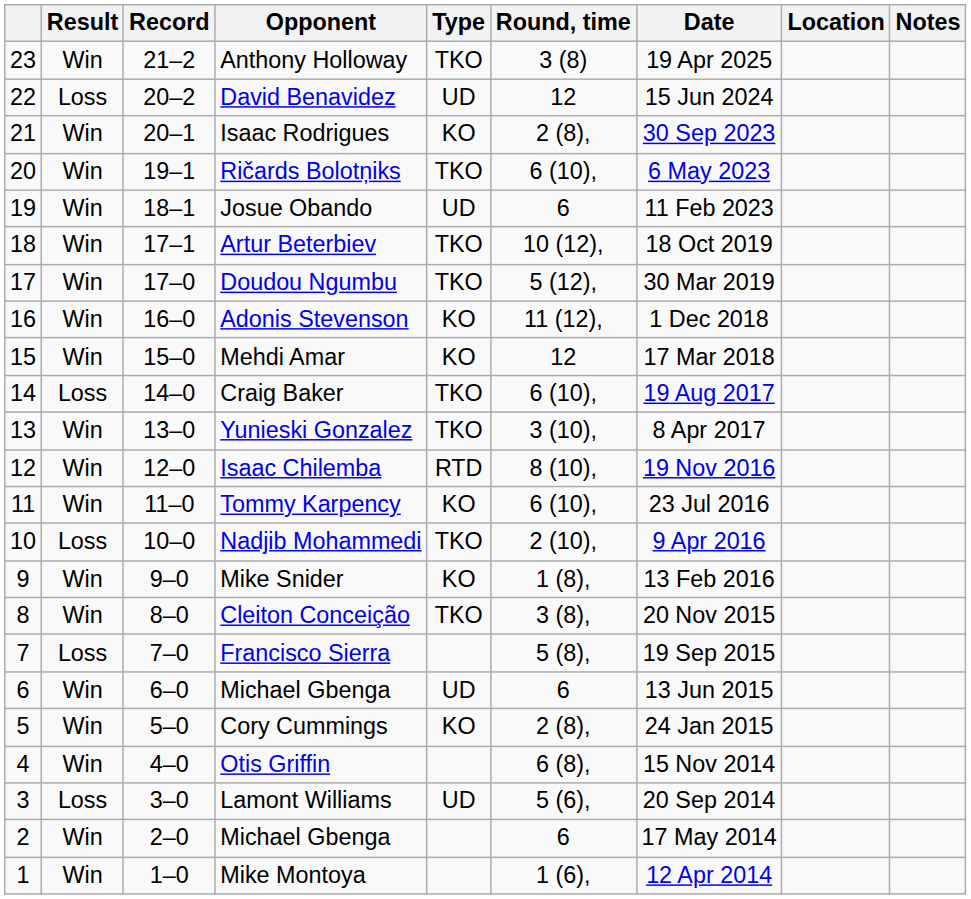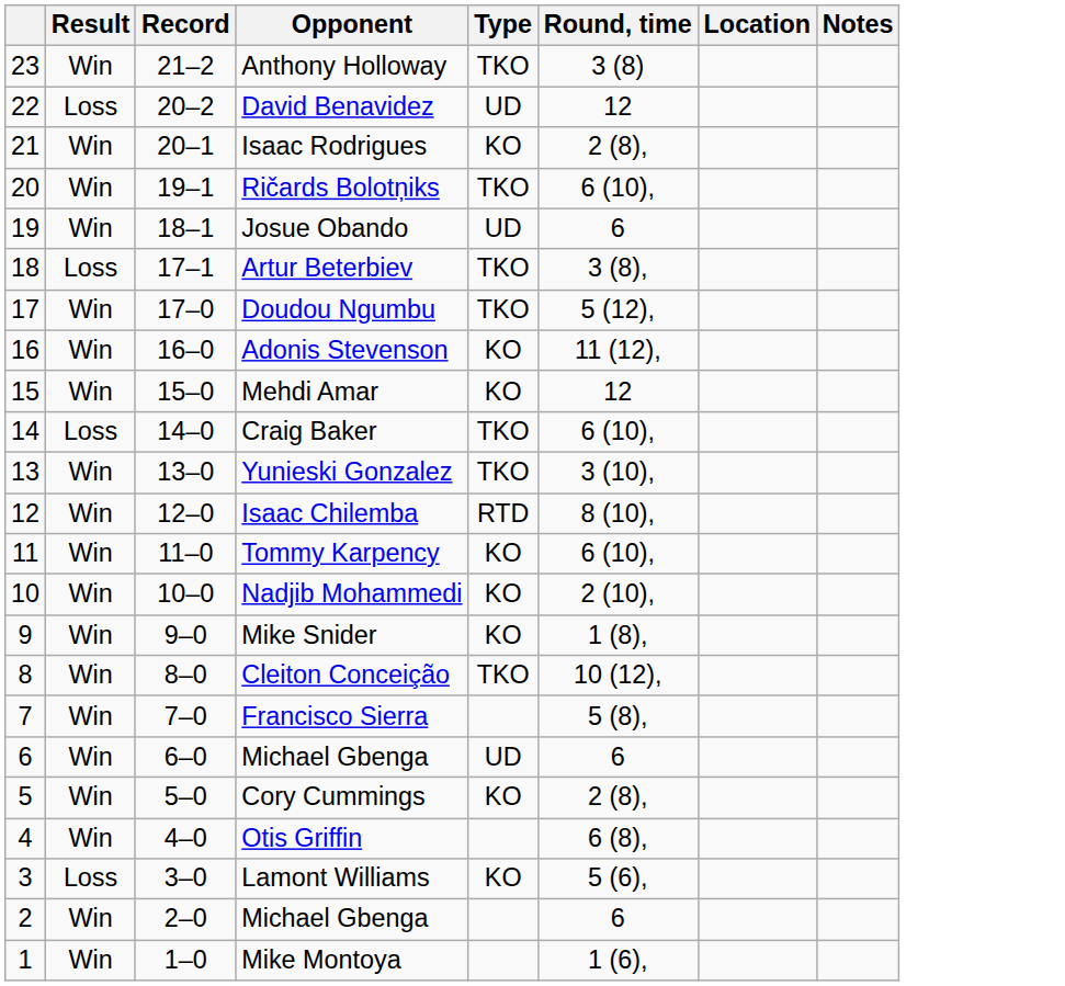 <table class="wikitable" style="text-align:center">
 <tr>
 <th></th>
 <th>Result</th>
 <th>Record</th>
 <th>Opponent</th>
 <th>Type</th>
 <th>Round, time</th>
-<th>Date</th>
 <th>Location</th>
 <th>Notes</th>
 </tr>
 <tr>
 <td>23</td>
 <td>Win</td>
 <td>21–2</td>
 <td style="text-align:left;">Anthony Holloway</td>
 <td>TKO</td>
 <td>3 (8) </td>
-<td>19 Apr 2025</td>
 <td style="text-align:left;"></td>
 <td></td>
 </tr>
 <tr>
 <td>22</td>
 <td>Loss</td>
 <td>20–2</td>
 <td style="text-align:left;"><a href='#'>David Benavidez</a></td>
 <td>UD</td>
 <td>12</td>
-<td>15 Jun 2024</td>
 <td style="text-align:left;"></td>
 <td style="text-align:left;"></td>
 </tr>
 <tr>
 <td>21</td>
 <td>Win</td>
 <td>20–1</td>
 <td style="text-align:left;">Isaac Rodrigues</td>
 <td>KO</td>
 <td>2 (8), </td>
-<td><a href='#'>30 Sep 2023</a></td>
 <td style="text-align:left;"></td>
 <td></td>
 </tr>
 <tr>
 <td>20</td>
 <td>Win</td>
 <td>19–1</td>
 <td style="text-align:left;"><a href='#'>Ričards Bolotņiks</a></td>
 <td>TKO</td>
 <td>6 (10), </td>
-<td><a href='#'>6 May 2023</a></td>
 <td style="text-align:left;"></td>
 <td></td>
 </tr>
 <tr>
 <td>19</td>
 <td>Win</td>
 <td>18–1</td>
 <td style="text-align:left;">Josue Obando</td>
 <td>UD</td>
 <td>6</td>
-<td>11 Feb 2023</td>
 <td style="text-align:left;"></td>
 <td></td>
 </tr>
 <tr>
 <td>18</td>
-<td>Win</td>
+<td>Loss</td>
 <td>17–1</td>
 <td style="text-align:left;"><a href='#'>Artur Beterbiev</a></td>
 <td>TKO</td>
-<td>10 (12), </td>
-<td>18 Oct 2019</td>
+<td>3 (8), </td>
 <td style="text-align:left;"></td>
 <td style="text-align:left;"></td>
 </tr>
 <tr>
 <td>17</td>
 <td>Win</td>
 <td>17–0</td>
 <td style="text-align:left;"><a href='#'>Doudou Ngumbu</a></td>
 <td>TKO</td>
 <td>5 (12), </td>
-<td>30 Mar 2019</td>
 <td style="text-align:left;"></td>
 <td style="text-align:left;"></td>
 </tr>
 <tr>
 <td>16</td>
 <td>Win</td>
 <td>16–0</td>
 <td style="text-align:left;"><a href='#'>Adonis Stevenson</a></td>
 <td>KO</td>
 <td>11 (12), </td>
-<td>1 Dec 2018</td>
 <td style="text-align:left;"></td>
 <td style="text-align:left;"></td>
 </tr>
 <tr>
 <td>15</td>
 <td>Win</td>
 <td>15–0</td>
 <td style="text-align:left;">Mehdi Amar</td>
 <td>KO</td>
 <td>12</td>
-<td>17 Mar 2018</td>
 <td style="text-align:left;"></td>
 <td style="text-align:left;"></td>
 </tr>
 <tr>
 <td>14</td>
 <td>Loss</td>
 <td>14–0</td>
 <td style="text-align:left;">Craig Baker</td>
 <td>TKO</td>
 <td>6 (10), </td>
-<td><a href='#'>19 Aug 2017</a></td>
 <td style="text-align:left;"></td>
 <td style="text-align:left;"></td>
 </tr>
 <tr>
 <td>13</td>
 <td>Win</td>
 <td>13–0</td>
 <td style="text-align:left;"><a href='#'>Yunieski Gonzalez</a></td>
 <td>TKO</td>
 <td>3 (10), </td>
-<td>8 Apr 2017</td>
 <td style="text-align:left;"></td>
 <td style="text-align:left;"></td>
 </tr>
 <tr>
 <td>12</td>
 <td>Win</td>
 <td>12–0</td>
 <td style="text-align:left;"><a href='#'>Isaac Chilemba</a></td>
 <td>RTD</td>
 <td>8 (10), </td>
-<td><a href='#'>19 Nov 2016</a></td>
 <td style="text-align:left;"></td>
 <td style="text-align:left;"></td>
 </tr>
 <tr>
 <td>11</td>
 <td>Win</td>
 <td>11–0</td>
 <td style="text-align:left;"><a href='#'>Tommy Karpency</a></td>
 <td>KO</td>
 <td>6 (10), </td>
-<td>23 Jul 2016</td>
 <td style="text-align:left;"></td>
 <td style="text-align:left;"></td>
 </tr>
 <tr>
 <td>10</td>
-<td>Loss</td>
+<td>Win</td>
 <td>10–0</td>
 <td style="text-align:left;"><a href='#'>Nadjib Mohammedi</a></td>
-<td>TKO</td>
+<td>KO</td>
 <td>2 (10), </td>
-<td><a href='#'>9 Apr 2016</a></td>
 <td style="text-align:left;"></td>
 <td style="text-align:left;"></td>
 </tr>
 <tr>
 <td>9</td>
 <td>Win</td>
 <td>9–0</td>
 <td style="text-align:left;">Mike Snider</td>
 <td>KO</td>
 <td>1 (8), </td>
-<td>13 Feb 2016</td>
 <td style="text-align:left;"></td>
 <td></td>
 </tr>
 <tr>
 <td>8</td>
 <td>Win</td>
 <td>8–0</td>
 <td style="text-align:left;"><a href='#'>Cleiton Conceição</a></td>
 <td>TKO</td>
-<td>3 (8), </td>
-<td>20 Nov 2015</td>
+<td>10 (12), </td>
 <td style="text-align:left;"></td>
 <td></td>
 </tr>
 <tr>
 <td>7</td>
-<td>Loss</td>
+<td>Win</td>
 <td>7–0</td>
 <td style="text-align:left;"><a href='#'>Francisco Sierra</a></td>
 <td></td>
 <td>5 (8), </td>
-<td>19 Sep 2015</td>
 <td style="text-align:left;"></td>
 <td></td>
 </tr>
 <tr>
 <td>6</td>
 <td>Win</td>
 <td>6–0</td>
 <td style="text-align:left;">Michael Gbenga</td>
 <td>UD</td>
 <td>6</td>
-<td>13 Jun 2015</td>
 <td style="text-align:left;"></td>
 <td></td>
 </tr>
 <tr>
 <td>5</td>
 <td>Win</td>
 <td>5–0</td>
 <td style="text-align:left;">Cory Cummings</td>
 <td>KO</td>
 <td>2 (8), </td>
-<td>24 Jan 2015</td>
 <td style="text-align:left;"></td>
 <td></td>
 </tr>
 <tr>
 <td>4</td>
 <td>Win</td>
 <td>4–0</td>
 <td style="text-align:left;"><a href='#'>Otis Griffin</a></td>
 <td></td>
 <td>6 (8), </td>
-<td>15 Nov 2014</td>
 <td style="text-align:left;"></td>
 <td></td>
 </tr>
 <tr>
 <td>3</td>
 <td>Loss</td>
 <td>3–0</td>
 <td style="text-align:left;">Lamont Williams</td>
-<td>UD</td>
+<td>KO</td>
 <td>5 (6), </td>
-<td>20 Sep 2014</td>
 <td style="text-align:left;"></td>
 <td></td>
 </tr>
 <tr>
 <td>2</td>
 <td>Win</td>
 <td>2–0</td>
 <td style="text-align:left;">Michael Gbenga</td>
 <td></td>
 <td>6</td>
-<td>17 May 2014</td>
 <td style="text-align:left;"></td>
 <td></td>
 </tr>
 <tr>
 <td>1</td>
 <td>Win</td>
 <td>1–0</td>
 <td style="text-align:left;">Mike Montoya</td>
 <td></td>
 <td>1 (6), </td>
-<td><a href='#'>12 Apr 2014</a></td>
 <td style="text-align:left;"></td>
 <td></td>
 </tr>
 </table>
